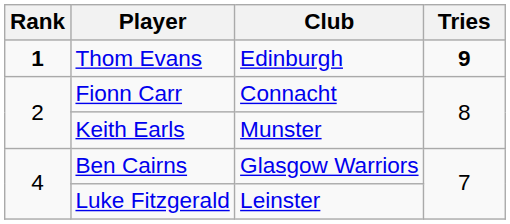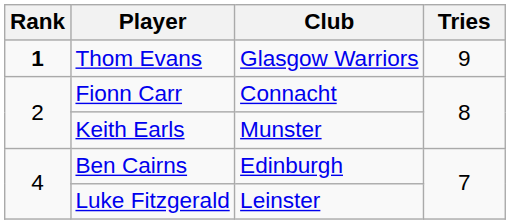 <table class="wikitable" style="text-align:center">
 <tr>
 <th>Rank</th>
 <th>Player</th>
 <th>Club</th>
 <th style="width:50px">Tries</th>
 </tr>
 <tr>
 <td><strong>1</strong></td>
 <td style="text-align:left"> <a href='#'>Thom Evans</a></td>
-<td style="text-align:left"> <a href='#'>Edinburgh</a></td>
-<td><strong>9</strong></td>
+<td style="text-align:left"> <a href='#'>Glasgow Warriors</a></td>
+<td>9</td>
 </tr>
 <tr>
 <td rowspan="2">2</td>
 <td style="text-align:left"> <a href='#'>Fionn Carr</a></td>
 <td style="text-align:left"> <a href='#'>Connacht</a></td>
 <td rowspan="2">8</td>
 </tr>
 <tr>
 <td style="text-align:left"> <a href='#'>Keith Earls</a></td>
 <td style="text-align:left"> <a href='#'>Munster</a></td>
 </tr>
 <tr>
 <td rowspan="2">4</td>
 <td style="text-align:left"> <a href='#'>Ben Cairns</a></td>
-<td style="text-align:left"> <a href='#'>Glasgow Warriors</a></td>
+<td style="text-align:left"> <a href='#'>Edinburgh</a></td>
 <td rowspan="2">7</td>
 </tr>
 <tr>
 <td style="text-align:left"> <a href='#'>Luke Fitzgerald</a></td>
 <td style="text-align:left"> <a href='#'>Leinster</a></td>
 </tr>
 </table>
